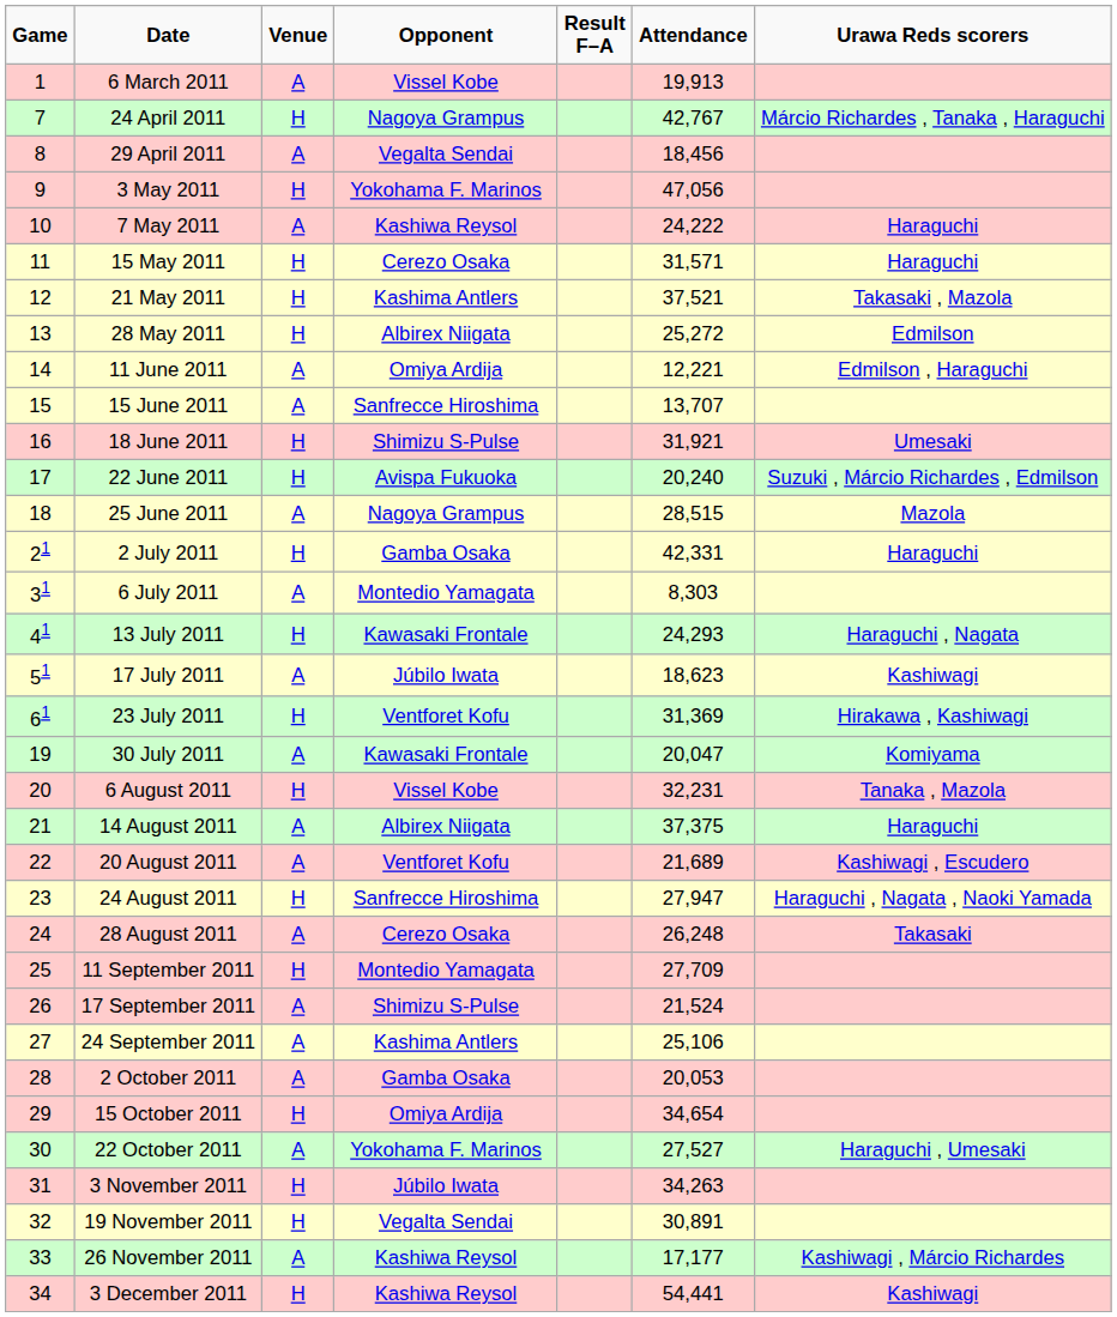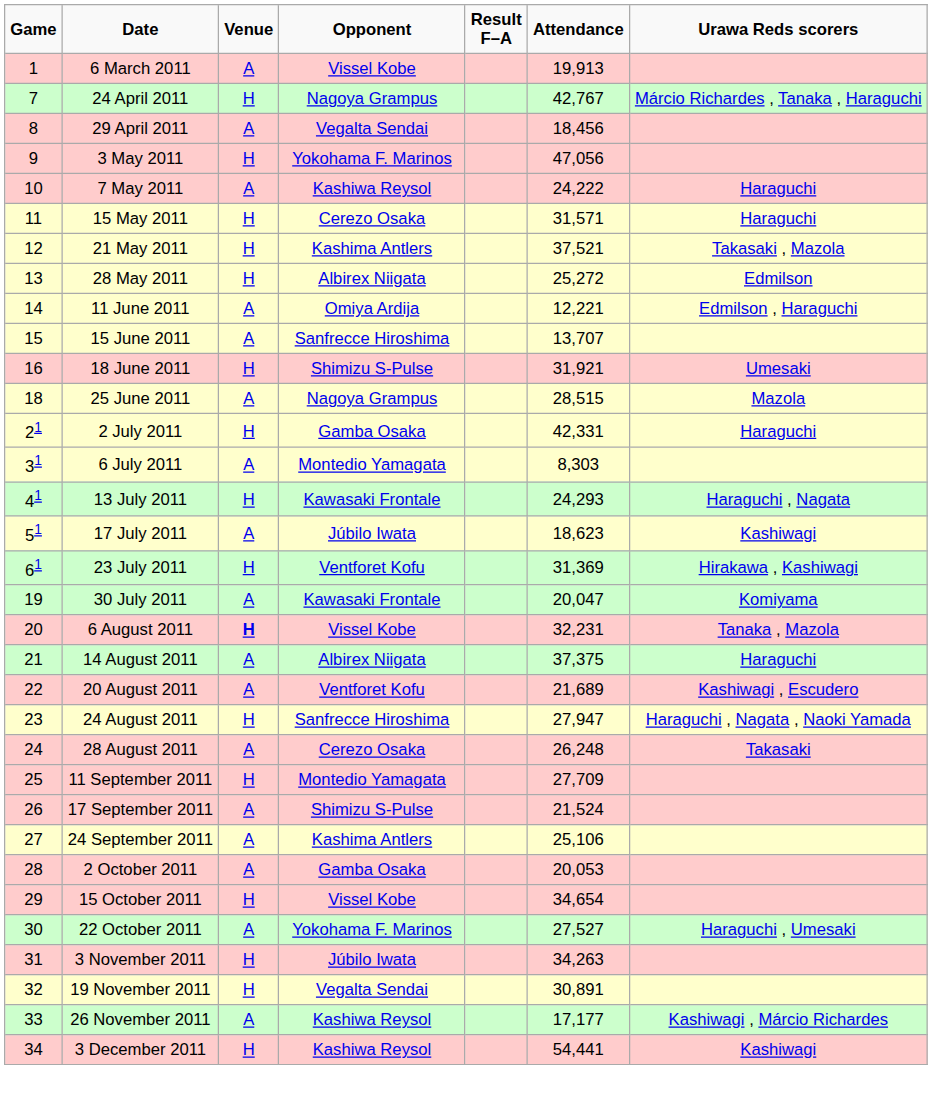 <table border="2" cellpadding="4" cellspacing="0" style="text-align:center; background: #f9f9f9; border: 1px #aaa solid; border-collapse: collapse; font-size: smaller;">
 <tr>
 <th>Game</th>
 <th>Date</th>
 <th>Venue</th>
 <th width="140px">Opponent</th>
 <th>Result<br>F–A</th>
 <th>Attendance</th>
 <th>Urawa Reds scorers</th>
 </tr>
 <tr style="background:#FFCCCC;">
 <td>1</td>
 <td>6 March 2011</td>
 <td><a href='#'>A</a></td>
 <td><a href='#'>Vissel Kobe</a></td>
 <td></td>
 <td>19,913</td>
 <td></td>
 </tr>
 <tr style="background:#CCFFCC;">
 <td>7</td>
 <td>24 April 2011</td>
 <td><a href='#'>H</a></td>
 <td><a href='#'>Nagoya Grampus</a></td>
 <td></td>
 <td>42,767</td>
 <td><a href='#'>Márcio Richardes</a> , <a href='#'>Tanaka</a> , <a href='#'>Haraguchi</a> </td>
 </tr>
 <tr style="background:#FFCCCC;">
 <td>8</td>
 <td>29 April 2011</td>
 <td><a href='#'>A</a></td>
 <td><a href='#'>Vegalta Sendai</a></td>
 <td></td>
 <td>18,456</td>
 <td></td>
 </tr>
 <tr style="background:#FFCCCC;">
 <td>9</td>
 <td>3 May 2011</td>
 <td><a href='#'>H</a></td>
 <td><a href='#'>Yokohama F. Marinos</a></td>
 <td></td>
 <td>47,056</td>
 <td></td>
 </tr>
 <tr style="background:#FFCCCC;">
 <td>10</td>
 <td>7 May 2011</td>
 <td><a href='#'>A</a></td>
 <td><a href='#'>Kashiwa Reysol</a></td>
 <td></td>
 <td>24,222</td>
 <td><a href='#'>Haraguchi</a> </td>
 </tr>
 <tr style="background:#FFFFCC;">
 <td>11</td>
 <td>15 May 2011</td>
 <td><a href='#'>H</a></td>
 <td><a href='#'>Cerezo Osaka</a></td>
 <td></td>
 <td>31,571</td>
 <td><a href='#'>Haraguchi</a> </td>
 </tr>
 <tr style="background:#FFFFCC;">
 <td>12</td>
 <td>21 May 2011</td>
 <td><a href='#'>H</a></td>
 <td><a href='#'>Kashima Antlers</a></td>
 <td></td>
 <td>37,521</td>
 <td><a href='#'>Takasaki</a> , <a href='#'>Mazola</a> </td>
 </tr>
 <tr style="background:#FFFFCC;">
 <td>13</td>
 <td>28 May 2011</td>
 <td><a href='#'>H</a></td>
 <td><a href='#'>Albirex Niigata</a></td>
 <td></td>
 <td>25,272</td>
 <td><a href='#'>Edmilson</a> </td>
 </tr>
 <tr style="background:#FFFFCC;">
 <td>14</td>
 <td>11 June 2011</td>
 <td><a href='#'>A</a></td>
 <td><a href='#'>Omiya Ardija</a></td>
 <td></td>
 <td>12,221</td>
 <td><a href='#'>Edmilson</a> , <a href='#'>Haraguchi</a> </td>
 </tr>
 <tr style="background:#FFFFCC;">
 <td>15</td>
 <td>15 June 2011</td>
 <td><a href='#'>A</a></td>
 <td><a href='#'>Sanfrecce Hiroshima</a></td>
 <td></td>
 <td>13,707</td>
 <td></td>
 </tr>
 <tr style="background:#FFCCCC;">
 <td>16</td>
 <td>18 June 2011</td>
 <td><a href='#'>H</a></td>
 <td><a href='#'>Shimizu S-Pulse</a></td>
 <td></td>
 <td>31,921</td>
 <td><a href='#'>Umesaki</a> </td>
 </tr>
-<tr style="background:#CCFFCC;">
-<td>17</td>
-<td>22 June 2011</td>
-<td><a href='#'>H</a></td>
-<td><a href='#'>Avispa Fukuoka</a></td>
-<td></td>
-<td>20,240</td>
-<td><a href='#'>Suzuki</a> , <a href='#'>Márcio Richardes</a> , <a href='#'>Edmilson</a> </td>
-</tr>
 <tr style="background:#FFFFCC;">
 <td>18</td>
 <td>25 June 2011</td>
 <td><a href='#'>A</a></td>
 <td><a href='#'>Nagoya Grampus</a></td>
 <td></td>
 <td>28,515</td>
 <td><a href='#'>Mazola</a> </td>
 </tr>
 <tr style="background:#FFFFCC;">
 <td>2<sup><a href='#'>1</a></sup></td>
 <td>2 July 2011</td>
 <td><a href='#'>H</a></td>
 <td><a href='#'>Gamba Osaka</a></td>
 <td></td>
 <td>42,331</td>
 <td><a href='#'>Haraguchi</a> </td>
 </tr>
 <tr style="background:#FFFFCC;">
 <td>3<sup><a href='#'>1</a></sup></td>
 <td>6 July 2011</td>
 <td><a href='#'>A</a></td>
 <td><a href='#'>Montedio Yamagata</a></td>
 <td></td>
 <td>8,303</td>
 <td></td>
 </tr>
 <tr style="background:#CCFFCC;">
 <td>4<sup><a href='#'>1</a></sup></td>
 <td>13 July 2011</td>
 <td><a href='#'>H</a></td>
 <td><a href='#'>Kawasaki Frontale</a></td>
 <td></td>
 <td>24,293</td>
 <td><a href='#'>Haraguchi</a> , <a href='#'>Nagata</a> </td>
 </tr>
 <tr style="background:#FFFFCC;">
 <td>5<sup><a href='#'>1</a></sup></td>
 <td>17 July 2011</td>
 <td><a href='#'>A</a></td>
 <td><a href='#'>Júbilo Iwata</a></td>
 <td></td>
 <td>18,623</td>
 <td><a href='#'>Kashiwagi</a> </td>
 </tr>
 <tr style="background:#CCFFCC;">
 <td>6<sup><a href='#'>1</a></sup></td>
 <td>23 July 2011</td>
 <td><a href='#'>H</a></td>
 <td><a href='#'>Ventforet Kofu</a></td>
 <td></td>
 <td>31,369</td>
 <td><a href='#'>Hirakawa</a> , <a href='#'>Kashiwagi</a> </td>
 </tr>
 <tr style="background:#CCFFCC;">
 <td>19</td>
 <td>30 July 2011</td>
 <td><a href='#'>A</a></td>
 <td><a href='#'>Kawasaki Frontale</a></td>
 <td></td>
 <td>20,047</td>
 <td><a href='#'>Komiyama</a> </td>
 </tr>
 <tr style="background:#FFCCCC;">
 <td>20</td>
 <td>6 August 2011</td>
-<td><a href='#'>H</a></td>
+<td><strong><a href='#'>H</a></strong></td>
 <td><a href='#'>Vissel Kobe</a></td>
 <td></td>
 <td>32,231</td>
 <td><a href='#'>Tanaka</a> , <a href='#'>Mazola</a> </td>
 </tr>
 <tr style="background:#CCFFCC;">
 <td>21</td>
 <td>14 August 2011</td>
 <td><a href='#'>A</a></td>
 <td><a href='#'>Albirex Niigata</a></td>
 <td></td>
 <td>37,375</td>
 <td><a href='#'>Haraguchi</a> </td>
 </tr>
 <tr style="background:#FFCCCC;">
 <td>22</td>
 <td>20 August 2011</td>
 <td><a href='#'>A</a></td>
 <td><a href='#'>Ventforet Kofu</a></td>
 <td></td>
 <td>21,689</td>
 <td><a href='#'>Kashiwagi</a> , <a href='#'>Escudero</a> </td>
 </tr>
 <tr style="background:#FFFFCC;">
 <td>23</td>
 <td>24 August 2011</td>
 <td><a href='#'>H</a></td>
 <td><a href='#'>Sanfrecce Hiroshima</a></td>
 <td></td>
 <td>27,947</td>
 <td><a href='#'>Haraguchi</a> , <a href='#'>Nagata</a> , <a href='#'>Naoki Yamada</a> </td>
 </tr>
 <tr style="background:#FFCCCC;">
 <td>24</td>
 <td>28 August 2011</td>
 <td><a href='#'>A</a></td>
 <td><a href='#'>Cerezo Osaka</a></td>
 <td></td>
 <td>26,248</td>
 <td><a href='#'>Takasaki</a> </td>
 </tr>
 <tr bgcolor="#ffcccc">
 <td>25</td>
 <td>11 September 2011</td>
 <td><a href='#'>H</a></td>
 <td><a href='#'>Montedio Yamagata</a></td>
 <td></td>
 <td>27,709</td>
 <td></td>
 </tr>
 <tr bgcolor="#ffcccc">
 <td>26</td>
 <td>17 September 2011</td>
 <td><a href='#'>A</a></td>
 <td><a href='#'>Shimizu S-Pulse</a></td>
 <td></td>
 <td>21,524</td>
 <td></td>
 </tr>
 <tr bgcolor="#ffffcc">
 <td>27</td>
 <td>24 September 2011</td>
 <td><a href='#'>A</a></td>
 <td><a href='#'>Kashima Antlers</a></td>
 <td></td>
 <td>25,106</td>
 <td></td>
 </tr>
 <tr bgcolor="#ffcccc">
 <td>28</td>
 <td>2 October 2011</td>
 <td><a href='#'>A</a></td>
 <td><a href='#'>Gamba Osaka</a></td>
 <td></td>
 <td>20,053</td>
 <td></td>
 </tr>
 <tr bgcolor="#ffcccc">
 <td>29</td>
 <td>15 October 2011</td>
 <td><a href='#'>H</a></td>
-<td><a href='#'>Omiya Ardija</a></td>
+<td><a href='#'>Vissel Kobe</a></td>
 <td></td>
 <td>34,654</td>
 <td></td>
 </tr>
 <tr bgcolor="#ccffcc">
 <td>30</td>
 <td>22 October 2011</td>
 <td><a href='#'>A</a></td>
 <td><a href='#'>Yokohama F. Marinos</a></td>
 <td></td>
 <td>27,527</td>
 <td><a href='#'>Haraguchi</a> , <a href='#'>Umesaki</a> </td>
 </tr>
 <tr bgcolor="#ffcccc">
 <td>31</td>
 <td>3 November 2011</td>
 <td><a href='#'>H</a></td>
 <td><a href='#'>Júbilo Iwata</a></td>
 <td></td>
 <td>34,263</td>
 <td></td>
 </tr>
 <tr bgcolor="#ffffcc">
 <td>32</td>
 <td>19 November 2011</td>
 <td><a href='#'>H</a></td>
 <td><a href='#'>Vegalta Sendai</a></td>
 <td></td>
 <td>30,891</td>
 <td></td>
 </tr>
 <tr bgcolor="#ccffcc">
 <td>33</td>
 <td>26 November 2011</td>
 <td><a href='#'>A</a></td>
 <td><a href='#'>Kashiwa Reysol</a></td>
 <td></td>
 <td>17,177</td>
 <td><a href='#'>Kashiwagi</a> , <a href='#'>Márcio Richardes</a> </td>
 </tr>
 <tr bgcolor="#ffcccc">
 <td>34</td>
 <td>3 December 2011</td>
 <td><a href='#'>H</a></td>
 <td><a href='#'>Kashiwa Reysol</a></td>
 <td></td>
 <td>54,441</td>
 <td><a href='#'>Kashiwagi</a> </td>
 </tr>
 </table>
